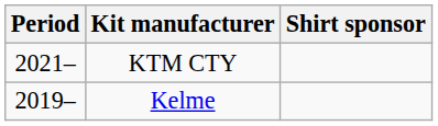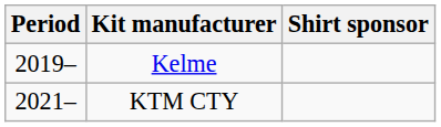 <table class="wikitable" style="text-align:center;margin-left:1em;float:center">
 <tr>
 <th>Period</th>
 <th>Kit manufacturer</th>
 <th>Shirt sponsor</th>
 </tr>
 <tr>
+<td>2019–</td>
+<td><a href='#'>Kelme</a></td>
+<td></td>
+</tr>
+<tr>
 <td>2021–</td>
 <td>KTM CTY</td>
 <td></td>
 </tr>
-<tr>
-<td>2019–</td>
-<td><a href='#'>Kelme</a></td>
-<td></td>
-</tr>
 </table>
